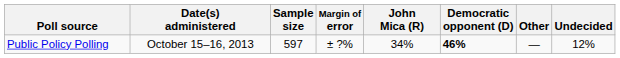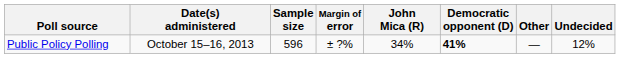 <table class="wikitable">
 <tr valign= bottom>
 <th style="width:170px;">Poll source</th>
 <th style="width:190px;">Date(s)<br>administered</th>
 <th class=small>Sample<br>size</th>
 <th class=small><small>Margin of</small><br>error</th>
 <th style="width:100px;">John<br>Mica (R)</th>
 <th style="width:100px;">Democratic<br>opponent (D)</th>
 <th style="width:40px;">Other</th>
 <th style="width:40px;">Undecided</th>
 </tr>
 <tr>
 <td><a href='#'>Public Policy Polling</a></td>
 <td align=center>October 15–16, 2013</td>
-<td align=center>597</td>
+<td align=center>596</td>
 <td align=center>± ?%</td>
 <td align=center>34%</td>
-<td><strong>46%</strong></td>
+<td><strong>41%</strong></td>
 <td align=center>—</td>
 <td align=center>12%</td>
 </tr>
 </table>
